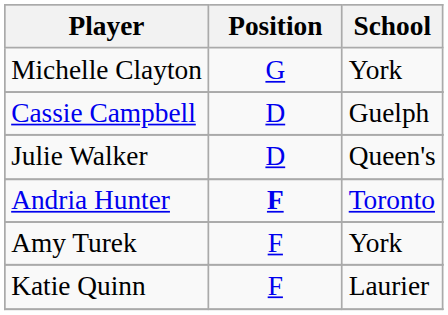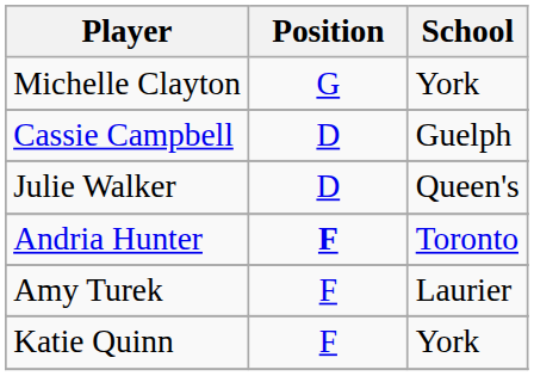 <table class="wikitable">
 <tr>
 <th>Player</th>
 <th>  Position  </th>
 <th>School</th>
 </tr>
 <tr>
 <td>Michelle Clayton</td>
 <td align=center><a href='#'>G</a></td>
 <td>York</td>
 </tr>
 <tr>
 </tr>
 <tr>
 <td><a href='#'>Cassie Campbell</a></td>
 <td align=center><a href='#'>D</a></td>
 <td>Guelph</td>
 </tr>
 <tr>
 </tr>
 <tr>
 <td>Julie Walker</td>
 <td align=center><a href='#'>D</a></td>
 <td>Queen's</td>
 </tr>
 <tr>
 </tr>
 <tr>
 <td><a href='#'>Andria Hunter</a></td>
 <td align=center><strong><a href='#'>F</a></strong></td>
 <td><a href='#'>Toronto</a></td>
 </tr>
 <tr>
 </tr>
 <tr>
 <td>Amy Turek</td>
 <td align=center><a href='#'>F</a></td>
-<td>York</td>
+<td>Laurier</td>
 </tr>
 <tr>
 </tr>
 <tr>
 <td>Katie Quinn</td>
 <td align=center><a href='#'>F</a></td>
-<td>Laurier</td>
+<td>York</td>
 </tr>
 <tr>
 </tr>
 </table>
